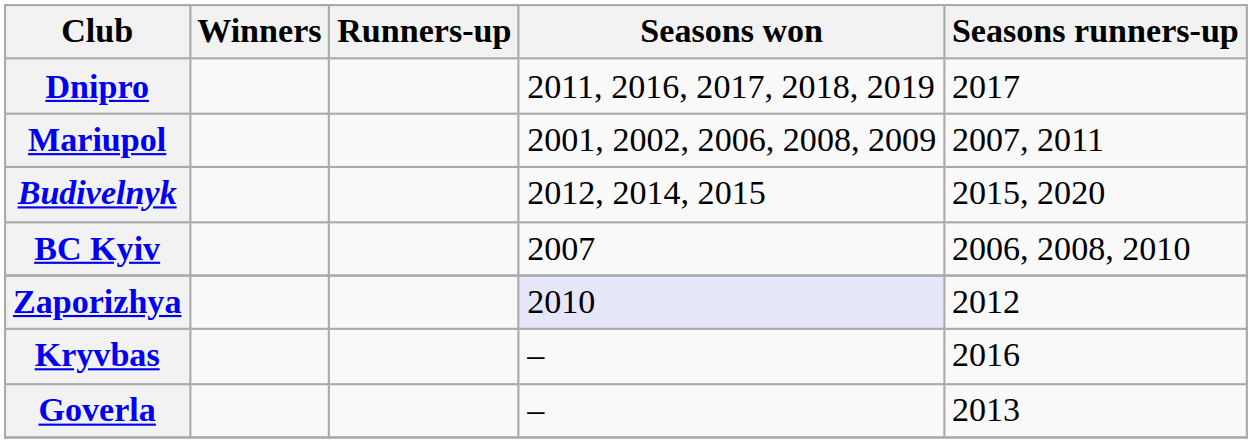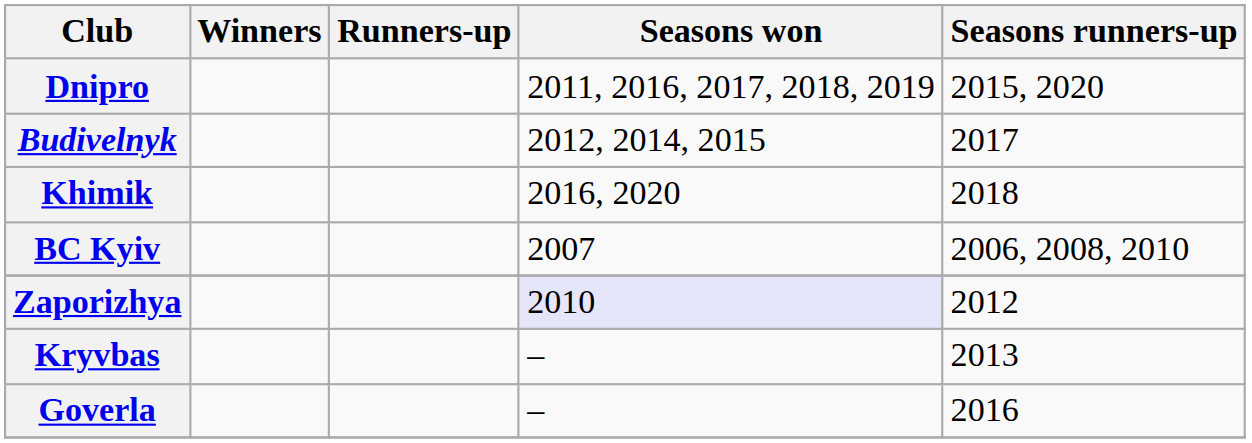 <table class="wikitable sortable plainrowheaders" style="text-align:left">
 <tr>
 <th scope="col">Club</th>
 <th scope="col">Winners</th>
 <th scope="col">Runners-up</th>
 <th scope="col">Seasons won</th>
 <th scope="col">Seasons runners-up</th>
 </tr>
 <tr>
 <th scope="row"><a href='#'>Dnipro</a></th>
 <td></td>
 <td></td>
 <td>2011, 2016, 2017, 2018, 2019</td>
-<td>2017</td>
-</tr>
-<tr>
-<th scope="row"><a href='#'>Mariupol</a></th>
-<td></td>
-<td></td>
-<td>2001, 2002, 2006, 2008, 2009</td>
-<td>2007, 2011</td>
+<td>2015, 2020</td>
 </tr>
 <tr>
 <th scope="row"><em><a href='#'>Budivelnyk</a></em></th>
 <td></td>
 <td></td>
 <td>2012, 2014, 2015</td>
-<td>2015, 2020</td>
+<td>2017</td>
+</tr>
+<tr>
+<th scope="row"><a href='#'>Khimik</a></th>
+<td></td>
+<td></td>
+<td>2016, 2020</td>
+<td>2018</td>
 </tr>
 <tr>
 <th scope="row"><a href='#'>BC Kyiv</a></th>
 <td></td>
 <td></td>
 <td>2007</td>
 <td>2006, 2008, 2010</td>
 </tr>
 <tr>
 </tr>
 <tr>
 <th scope="row"><a href='#'>Zaporizhya</a></th>
 <td></td>
 <td></td>
 <td style="background: lavender;">2010</td>
 <td>2012</td>
 </tr>
 <tr>
 <th scope="row"><a href='#'>Kryvbas</a></th>
 <td></td>
 <td></td>
 <td>–</td>
-<td>2016</td>
+<td>2013</td>
 </tr>
 <tr>
 <th scope="row"><a href='#'>Goverla</a></th>
 <td></td>
 <td></td>
 <td>–</td>
-<td>2013</td>
+<td>2016</td>
 </tr>
 <tr>
 </tr>
 </table>
